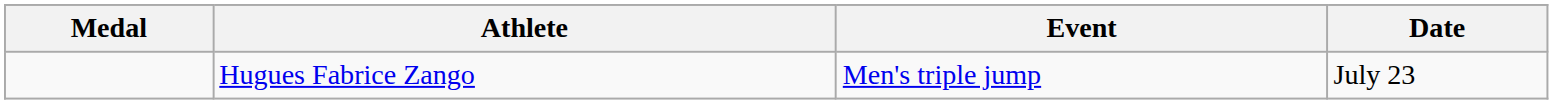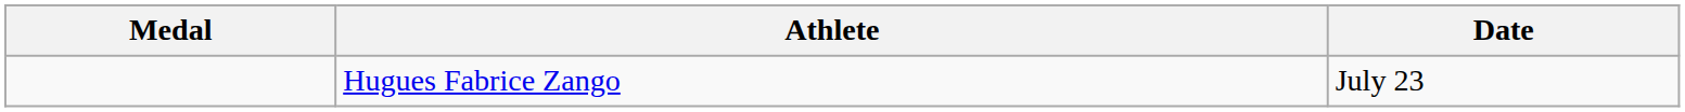 <table class="wikitable" style="font-size:90%" width=50%>
 <tr>
 <th>Medal</th>
 <th>Athlete</th>
-<th>Event</th>
 <th>Date</th>
 </tr>
 <tr>
 <td align=center></td>
 <td><a href='#'>Hugues Fabrice Zango</a></td>
-<td><a href='#'>Men's triple jump</a></td>
 <td>July 23</td>
 </tr>
 </table>
